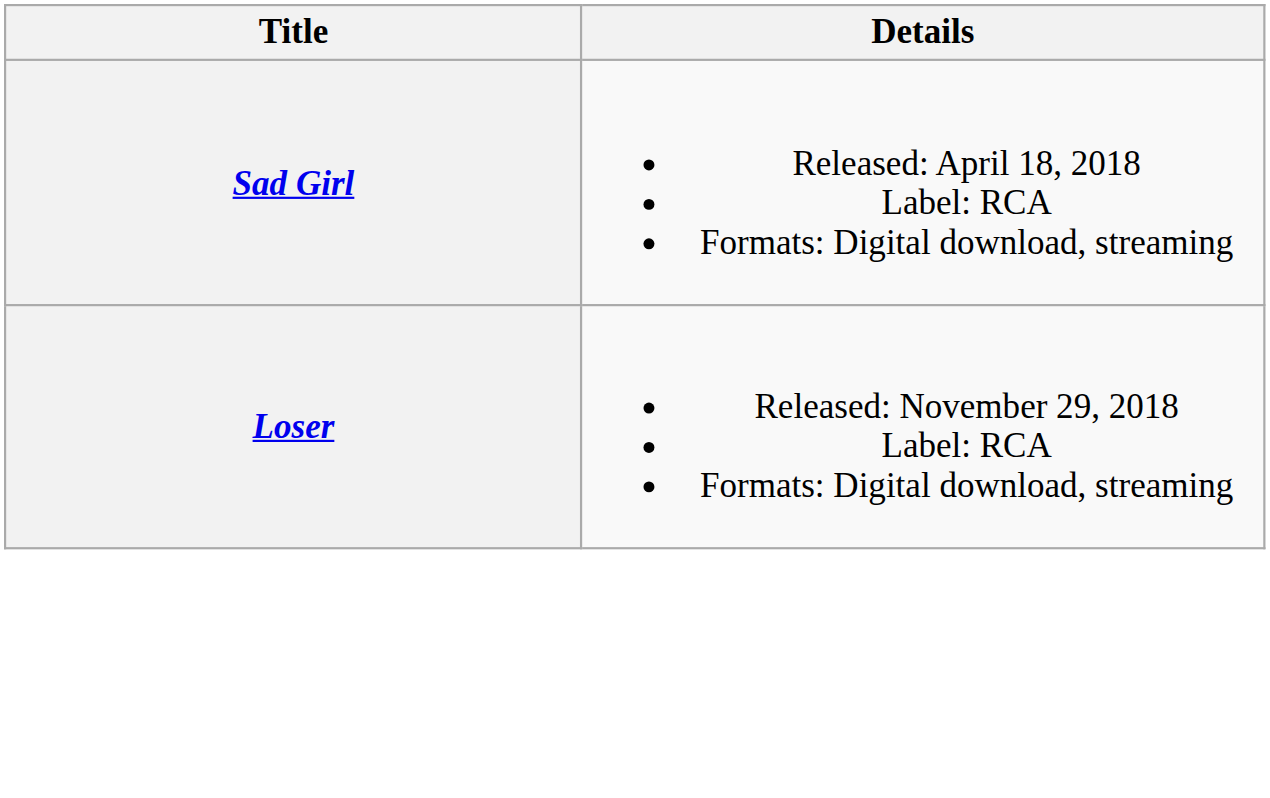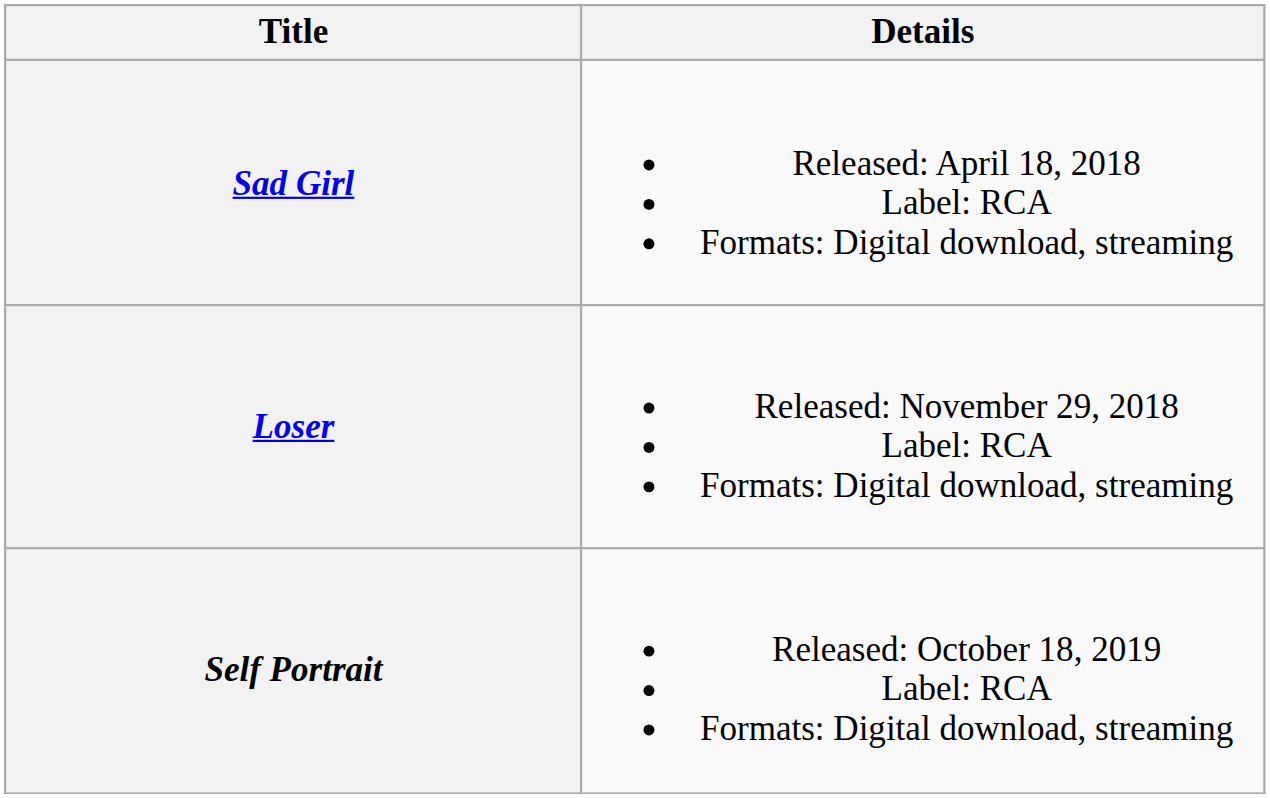 <table class="wikitable plainrowheaders" style="text-align:center;">
 <tr>
 <th scope="col" style="width:16em;">Title</th>
 <th scope="col" style="width:19em;">Details</th>
 </tr>
 <tr>
 <th scope="row"><em><a href='#'>Sad Girl</a></em></th>
 <td><br><ul><li>Released: April 18, 2018</li><li>Label: RCA</li><li>Formats: Digital download, streaming</li></ul></td>
 </tr>
 <tr>
 <th scope="row"><em><a href='#'>Loser</a></em></th>
 <td><br><ul><li>Released: November 29, 2018</li><li>Label: RCA</li><li>Formats: Digital download, streaming</li></ul></td>
 </tr>
+<tr>
+<th scope="row"><em>Self Portrait</em></th>
+<td><br><ul><li>Released: October 18, 2019</li><li>Label: RCA</li><li>Formats: Digital download, streaming</li></ul></td>
+</tr>
 </table>
